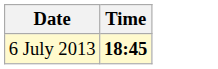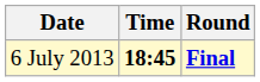 <table class="wikitable">
 <tr>
 <th>Date</th>
 <th>Time</th>
+<th>Round</th>
 </tr>
 <tr style=background:lemonchiffon>
 <td>6 July 2013</td>
 <td><strong>18:45</strong></td>
+<td><strong><a href='#'>Final</a></strong></td>
 </tr>
 </table>
